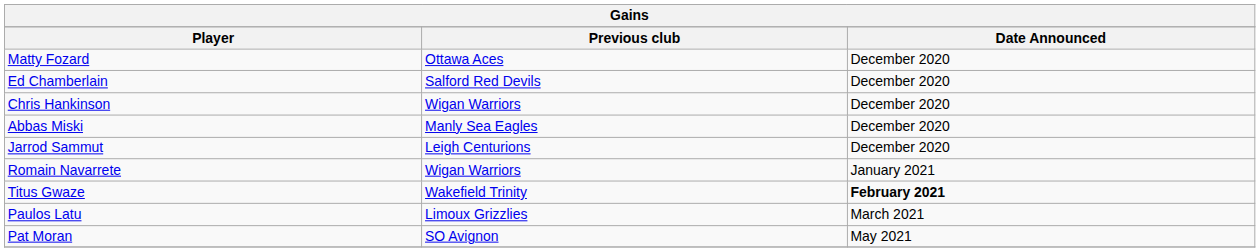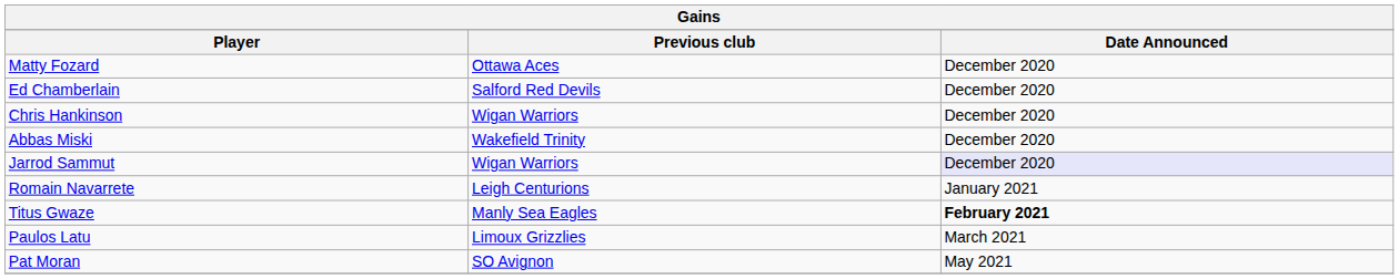 <table class="wikitable" width="65%" style="font-size:90%">
 <tr bgcolor="#efefef">
 <th colspan=11>Gains</th>
 </tr>
 <tr bgcolor="#efefef">
 </tr>
 <tr>
 <th>Player</th>
 <th>Previous club</th>
 <th>Date Announced</th>
 </tr>
 <tr>
 <td> <a href='#'>Matty Fozard</a></td>
 <td><a href='#'>Ottawa Aces</a></td>
 <td>December 2020</td>
 </tr>
 <tr>
 <td> <a href='#'>Ed Chamberlain</a></td>
 <td><a href='#'>Salford Red Devils</a></td>
 <td>December 2020</td>
 </tr>
 <tr>
 <td> <a href='#'>Chris Hankinson</a></td>
 <td><a href='#'>Wigan Warriors</a></td>
 <td>December 2020</td>
 </tr>
 <tr>
 <td> <a href='#'>Abbas Miski</a></td>
-<td><a href='#'>Manly Sea Eagles</a></td>
+<td><a href='#'>Wakefield Trinity</a></td>
 <td>December 2020</td>
 </tr>
 <tr>
 <td> <a href='#'>Jarrod Sammut</a></td>
-<td><a href='#'>Leigh Centurions</a></td>
-<td>December 2020</td>
+<td><a href='#'>Wigan Warriors</a></td>
+<td style="background: lavender;">December 2020</td>
 </tr>
 <tr>
 <td> <a href='#'>Romain Navarrete</a></td>
-<td><a href='#'>Wigan Warriors</a></td>
+<td><a href='#'>Leigh Centurions</a></td>
 <td>January 2021</td>
 </tr>
 <tr>
 <td> <a href='#'>Titus Gwaze</a></td>
-<td><a href='#'>Wakefield Trinity</a></td>
+<td><a href='#'>Manly Sea Eagles</a></td>
 <td><strong>February 2021</strong></td>
 </tr>
 <tr>
 <td> <a href='#'>Paulos Latu</a></td>
 <td><a href='#'>Limoux Grizzlies</a></td>
 <td>March 2021</td>
 </tr>
 <tr>
 <td> <a href='#'>Pat Moran</a></td>
 <td><a href='#'>SO Avignon</a></td>
 <td>May 2021</td>
 </tr>
 <tr>
 </tr>
 </table>
